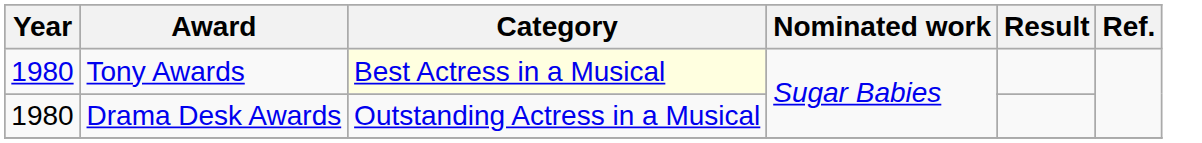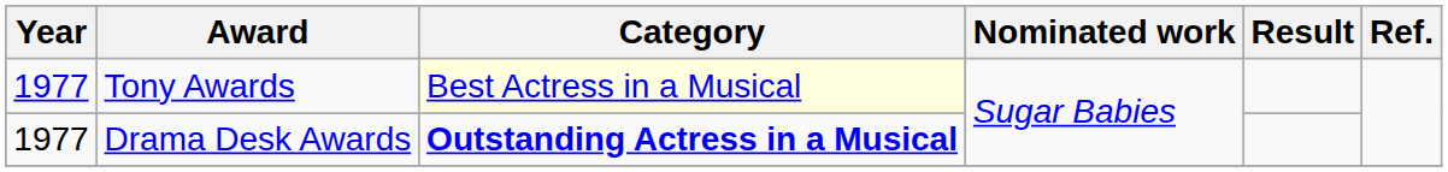 <table class="wikitable">
 <tr>
 <th>Year</th>
 <th>Award</th>
 <th>Category</th>
 <th>Nominated work</th>
 <th>Result</th>
 <th>Ref.</th>
 </tr>
 <tr>
-<td><a href='#'>1980</a></td>
+<td><a href='#'>1977</a></td>
 <td><a href='#'>Tony Awards</a></td>
 <td style="background: lightyellow;"><a href='#'>Best Actress in a Musical</a></td>
 <td rowspan=2><em><a href='#'>Sugar Babies</a></em></td>
 <td></td>
 <td rowspan=2></td>
 </tr>
 <tr>
-<td>1980</td>
+<td>1977</td>
 <td><a href='#'>Drama Desk Awards</a></td>
-<td><a href='#'>Outstanding Actress in a Musical</a></td>
+<td><strong><a href='#'>Outstanding Actress in a Musical</a></strong></td>
 <td></td>
 </tr>
 <tr>
 </tr>
 </table>
